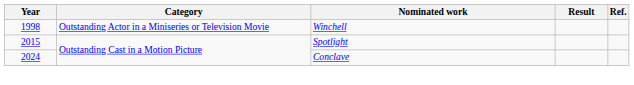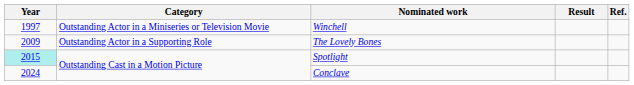 <table class=wikitable>
 <tr>
 <th scope="col" style="width:5em;">Year</th>
 <th scope="col" style="width:26em;">Category</th>
 <th scope="col" style="width:25em;">Nominated work</th>
 <th scope="col" style="width:5em;">Result</th>
 <th>Ref.</th>
 </tr>
 <tr>
-<td style="text-align:center;"><a href='#'>1998</a></td>
+<td style="text-align:center;"><a href='#'>1997</a></td>
 <td><a href='#'>Outstanding Actor in a Miniseries or Television Movie</a></td>
 <td><em><a href='#'>Winchell</a></em></td>
 <td></td>
 <td></td>
 </tr>
 <tr>
-<td style="text-align:center;"><a href='#'>2015</a></td>
+<td style="text-align:center;"><a href='#'>2009</a></td>
+<td><a href='#'>Outstanding Actor in a Supporting Role</a></td>
+<td><em><a href='#'>The Lovely Bones</a></em></td>
+<td></td>
+<td></td>
+</tr>
+<tr>
+<td style="background: paleturquoise; text-align:center;"><a href='#'>2015</a></td>
 <td rowspan=2><a href='#'>Outstanding Cast in a Motion Picture</a></td>
 <td><em><a href='#'>Spotlight</a></em></td>
 <td></td>
 <td></td>
 </tr>
 <tr>
 <td style="text-align:center;"><a href='#'>2024</a></td>
 <td><em><a href='#'>Conclave</a></em></td>
 <td></td>
 <td></td>
 </tr>
 </table>
